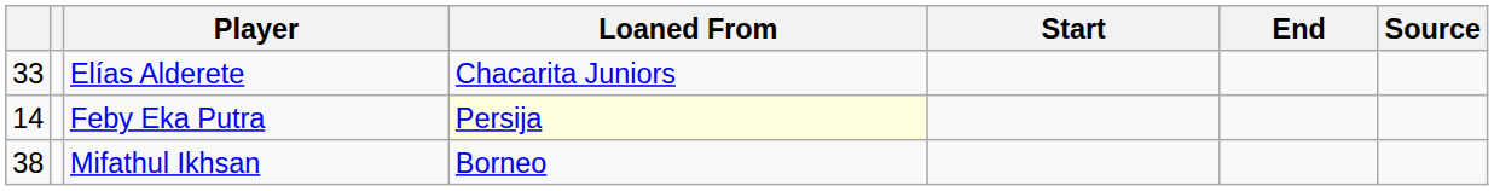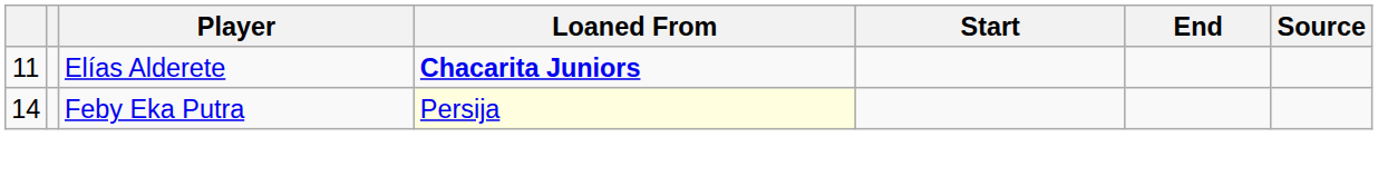 <table class="wikitable plainrowheaders sortable" style="font-size:95%">
 <tr>
 <th></th>
 <th></th>
 <th scope="col" style="width:200px;"><strong>Player</strong></th>
 <th scope="col" style="width:250px;"><strong>Loaned From</strong></th>
 <th scope="col" style="width:150px;"><strong>Start</strong></th>
 <th scope="col" style="width:78px;"><strong>End</strong></th>
 <th><strong>Source</strong></th>
 </tr>
 <tr>
-<td align=center>33</td>
+<td align=center>11</td>
 <td align=center></td>
 <td> <a href='#'>Elías Alderete</a></td>
-<td> <a href='#'>Chacarita Juniors</a></td>
+<td><strong> <a href='#'>Chacarita Juniors</a></strong></td>
 <td align=center></td>
 <td align=center></td>
 <td align=center></td>
 </tr>
 <tr>
 <td align=center>14</td>
 <td align=center></td>
 <td> <a href='#'>Feby Eka Putra</a></td>
 <td style="background: lightyellow;"> <a href='#'>Persija</a></td>
 <td align=center></td>
 <td align=center></td>
 <td align=center></td>
 </tr>
-<tr>
-<td align=center>38</td>
-<td align=center></td>
-<td> <a href='#'>Mifathul Ikhsan</a></td>
-<td> <a href='#'>Borneo</a></td>
-<td align=center></td>
-<td align=center></td>
-<td align=center></td>
-</tr>
 </table>
